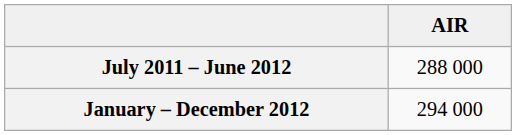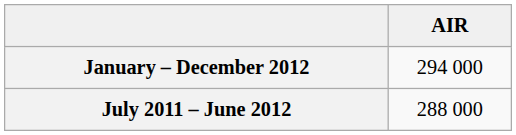 <table class="wikitable sortable" style="text-align:center; width:400px; height:100px;">
 <tr>
 <td style="text-align:center; background:#f0f0f0;"></td>
 <td style="text-align:center; background:#f0f0f0;"><strong>AIR</strong></td>
 </tr>
 <tr>
+<th scope="row">January – December 2012</th>
+<td>294 000</td>
+</tr>
+<tr>
 <th scope="row">July 2011 – June 2012</th>
 <td>288 000</td>
 </tr>
-<tr>
-<th scope="row">January – December 2012</th>
-<td>294 000</td>
-</tr>
 </table>
